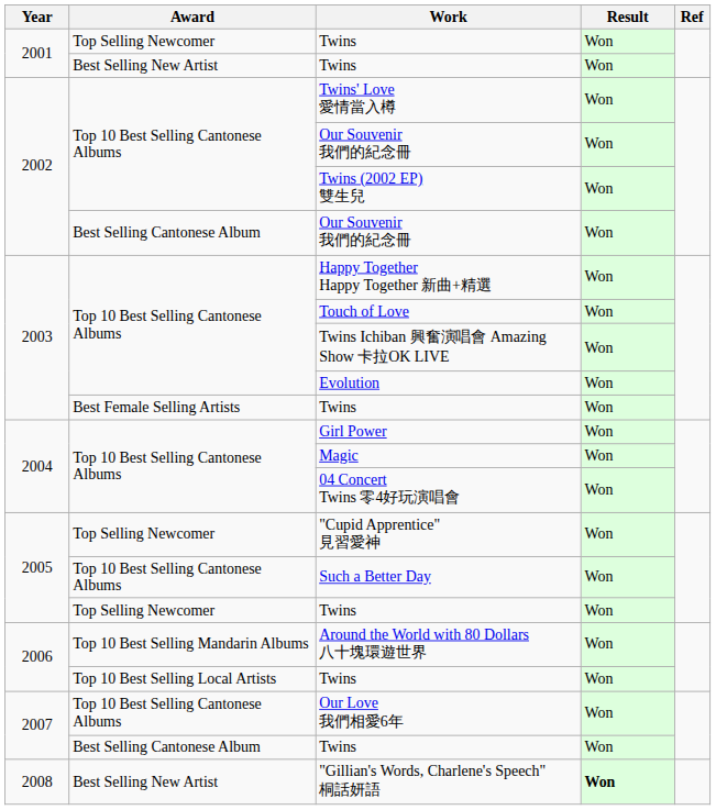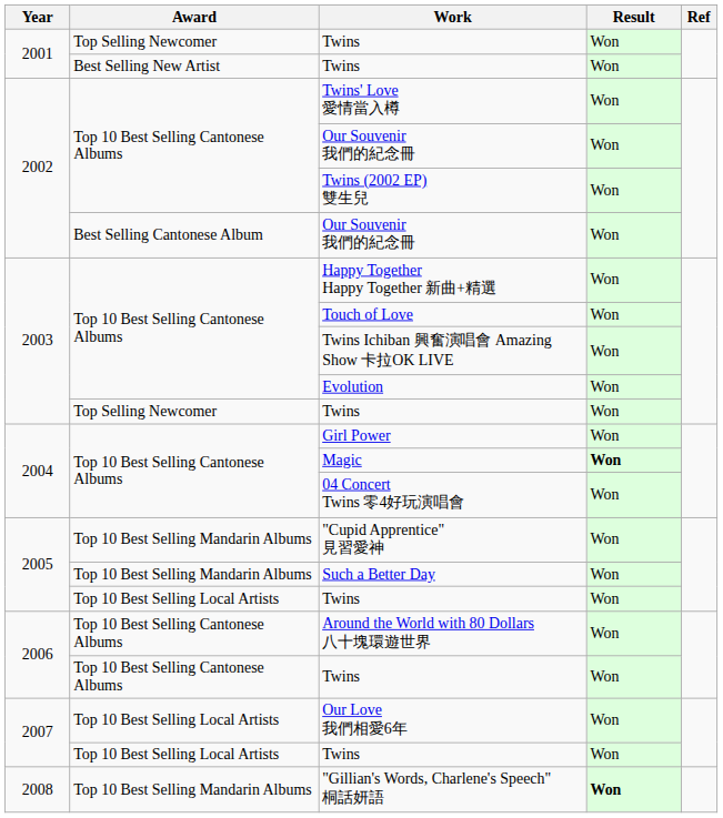 <table class="wikitable">
 <tr>
 <th width=60>Year</th>
 <th width="250">Award</th>
 <th width="270">Work</th>
 <th width="90">Result</th>
 <th width="30">Ref</th>
 </tr>
 <tr>
 <td rowspan="2" align="center">2001</td>
 <td>Top Selling Newcomer</td>
 <td>Twins</td>
 <td style="background: #ddffdd"><div>Won</div></td>
 <td rowspan="2" align="center"></td>
 </tr>
 <tr>
 <td>Best Selling New Artist</td>
 <td>Twins</td>
 <td style="background: #ddffdd"><div>Won</div></td>
 </tr>
 <tr>
 <td rowspan="4" align="center">2002</td>
 <td rowspan="3">Top 10 Best Selling Cantonese Albums</td>
 <td><a href='#'>Twins' Love</a><br>愛情當入樽</td>
 <td style="background: #ddffdd"><div>Won</div></td>
 <td rowspan="4" align="center"></td>
 </tr>
 <tr>
 <td><a href='#'>Our Souvenir</a><br>  我們的紀念冊</td>
 <td style="background: #ddffdd"><div>Won</div></td>
 </tr>
 <tr>
 <td><a href='#'>Twins (2002 EP)</a><br>  雙生兒</td>
 <td style="background: #ddffdd"><div>Won</div></td>
 </tr>
 <tr>
 <td>Best Selling Cantonese Album</td>
 <td><a href='#'>Our Souvenir</a><br>  我們的紀念冊</td>
 <td style="background: #ddffdd"><div>Won</div></td>
 </tr>
 <tr>
 <td rowspan="5" align="center">2003</td>
 <td rowspan="4">Top 10 Best Selling Cantonese Albums</td>
 <td><a href='#'>Happy Together</a><br>Happy Together 新曲+精選</td>
 <td style="background: #ddffdd"><div>Won</div></td>
 <td rowspan="5" align="center"></td>
 </tr>
 <tr>
 <td><a href='#'>Touch of Love</a></td>
 <td style="background: #ddffdd"><div>Won</div></td>
 </tr>
 <tr>
 <td>Twins Ichiban 興奮演唱會 Amazing Show 卡拉OK LIVE</td>
 <td style="background: #ddffdd"><div>Won</div></td>
 </tr>
 <tr>
 <td><a href='#'>Evolution</a></td>
 <td style="background: #ddffdd"><div>Won</div></td>
 </tr>
 <tr>
-<td>Best Female Selling Artists</td>
+<td>Top Selling Newcomer</td>
 <td>Twins</td>
 <td style="background: #ddffdd"><div>Won</div></td>
 </tr>
 <tr>
 <td rowspan="3" align="center">2004</td>
 <td rowspan="3">Top 10 Best Selling Cantonese Albums</td>
 <td><a href='#'>Girl Power</a></td>
 <td style="background: #ddffdd"><div>Won</div></td>
 <td rowspan="3" align="center"></td>
 </tr>
 <tr>
 <td><a href='#'>Magic</a></td>
-<td style="background: #ddffdd"><div>Won</div></td>
+<td style="background: #ddffdd"><strong><div>Won</div></strong></td>
 </tr>
 <tr>
 <td><a href='#'>04 Concert</a> <br> Twins 零4好玩演唱會</td>
 <td style="background: #ddffdd"><div>Won</div></td>
 </tr>
 <tr>
 <td rowspan="3" align="center">2005</td>
-<td>Top Selling Newcomer</td>
+<td>Top 10 Best Selling Mandarin Albums</td>
 <td>"Cupid Apprentice" <br> 見習愛神</td>
 <td style="background: #ddffdd"><div>Won</div></td>
 <td rowspan="3" align="center"></td>
 </tr>
 <tr>
-<td>Top 10 Best Selling Cantonese Albums</td>
+<td>Top 10 Best Selling Mandarin Albums</td>
 <td><a href='#'>Such a Better Day</a></td>
 <td style="background: #ddffdd"><div>Won</div></td>
 </tr>
 <tr>
-<td>Top Selling Newcomer</td>
+<td>Top 10 Best Selling Local Artists</td>
 <td>Twins</td>
 <td style="background: #ddffdd"><div>Won</div></td>
 </tr>
 <tr>
 <td rowspan="2" align="center">2006</td>
-<td>Top 10 Best Selling Mandarin Albums</td>
+<td>Top 10 Best Selling Cantonese Albums</td>
 <td><a href='#'>Around the World with 80 Dollars</a> <br> 八十塊環遊世界</td>
+<td style="background: #ddffdd"><div>Won</div></td>
+<td rowspan="2" align="center"></td>
+</tr>
+<tr>
+<td>Top 10 Best Selling Cantonese Albums</td>
+<td>Twins</td>
+<td style="background: #ddffdd"><div>Won</div></td>
+</tr>
+<tr>
+<td rowspan="2" align="center">2007</td>
+<td>Top 10 Best Selling Local Artists</td>
+<td><a href='#'>Our Love</a> <br> 我們相愛6年</td>
 <td style="background: #ddffdd"><div>Won</div></td>
 <td rowspan="2" align="center"></td>
 </tr>
 <tr>
 <td>Top 10 Best Selling Local Artists</td>
 <td>Twins</td>
 <td style="background: #ddffdd"><div>Won</div></td>
 </tr>
 <tr>
-<td rowspan="2" align="center">2007</td>
-<td>Top 10 Best Selling Cantonese Albums</td>
-<td><a href='#'>Our Love</a> <br> 我們相愛6年</td>
-<td style="background: #ddffdd"><div>Won</div></td>
-<td rowspan="2" align="center"></td>
-</tr>
-<tr>
-<td>Best Selling Cantonese Album</td>
-<td>Twins</td>
-<td style="background: #ddffdd"><div>Won</div></td>
-</tr>
-<tr>
 <td align="center">2008</td>
-<td>Best Selling New Artist</td>
+<td>Top 10 Best Selling Mandarin Albums</td>
 <td>"Gillian's Words, Charlene's Speech" <br> 桐話妍語</td>
 <td style="background: #ddffdd"><strong><div>Won</div></strong></td>
 <td align="center"></td>
 </tr>
 </table>
